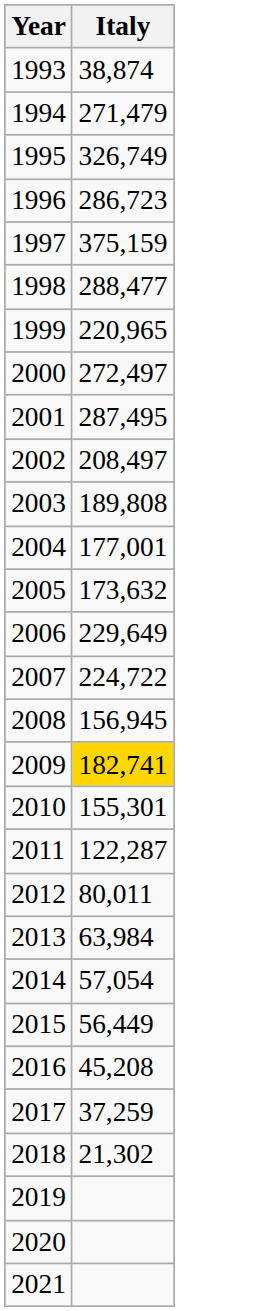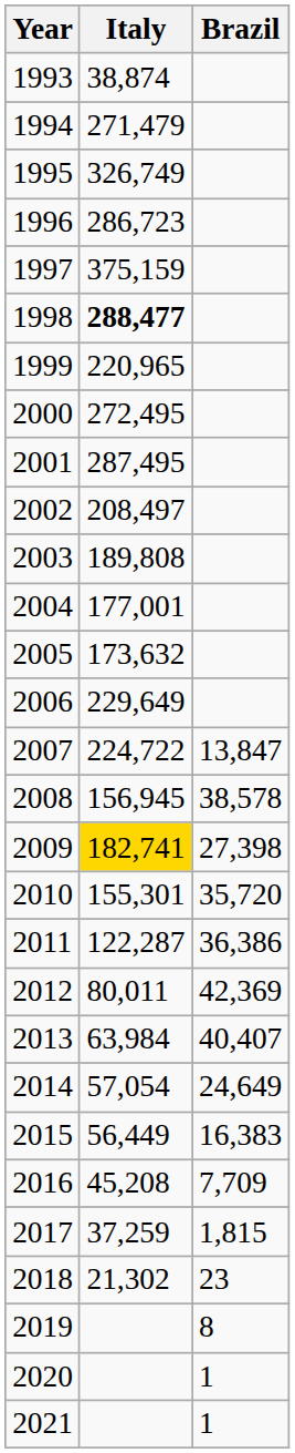 <table class="wikitable">
 <tr>
 <th>Year</th>
 <th>Italy</th>
+<th>Brazil</th>
 </tr>
 <tr>
 <td>1993</td>
 <td>38,874</td>
+<td></td>
 </tr>
 <tr>
 <td>1994</td>
 <td>271,479</td>
+<td></td>
 </tr>
 <tr>
 <td>1995</td>
 <td>326,749</td>
+<td></td>
 </tr>
 <tr>
 <td>1996</td>
 <td>286,723</td>
+<td></td>
 </tr>
 <tr>
 <td>1997</td>
 <td>375,159</td>
+<td></td>
 </tr>
 <tr>
 <td>1998</td>
-<td>288,477</td>
+<td><strong>288,477</strong></td>
+<td></td>
 </tr>
 <tr>
 <td>1999</td>
 <td>220,965</td>
+<td></td>
 </tr>
 <tr>
 <td>2000</td>
-<td>272,497</td>
+<td>272,495</td>
+<td></td>
 </tr>
 <tr>
 <td>2001</td>
 <td>287,495</td>
+<td></td>
 </tr>
 <tr>
 <td>2002</td>
 <td>208,497</td>
+<td></td>
 </tr>
 <tr>
 <td>2003</td>
 <td>189,808</td>
+<td></td>
 </tr>
 <tr>
 <td>2004</td>
 <td>177,001</td>
+<td></td>
 </tr>
 <tr>
 <td>2005</td>
 <td>173,632</td>
+<td></td>
 </tr>
 <tr>
 <td>2006</td>
 <td>229,649</td>
+<td></td>
 </tr>
 <tr>
 <td>2007</td>
 <td>224,722</td>
+<td>13,847</td>
 </tr>
 <tr>
 <td>2008</td>
 <td>156,945</td>
+<td>38,578</td>
 </tr>
 <tr>
 <td>2009</td>
 <td style="background: gold;">182,741</td>
+<td>27,398</td>
 </tr>
 <tr>
 <td>2010</td>
 <td>155,301</td>
+<td>35,720</td>
 </tr>
 <tr>
 <td>2011</td>
 <td>122,287</td>
+<td>36,386</td>
 </tr>
 <tr>
 <td>2012</td>
 <td>80,011</td>
+<td>42,369</td>
 </tr>
 <tr>
 <td>2013</td>
 <td>63,984</td>
+<td>40,407</td>
 </tr>
 <tr>
 <td>2014</td>
 <td>57,054</td>
+<td>24,649</td>
 </tr>
 <tr>
 <td>2015</td>
 <td>56,449</td>
+<td>16,383</td>
 </tr>
 <tr>
 <td>2016</td>
 <td>45,208</td>
+<td>7,709</td>
 </tr>
 <tr>
 <td>2017</td>
 <td>37,259</td>
+<td>1,815</td>
 </tr>
 <tr>
 <td>2018</td>
 <td>21,302</td>
+<td>23</td>
 </tr>
 <tr>
 <td>2019</td>
 <td></td>
+<td>8</td>
 </tr>
 <tr>
 <td>2020</td>
 <td></td>
+<td>1</td>
 </tr>
 <tr>
 <td>2021</td>
 <td></td>
+<td>1</td>
 </tr>
 </table>
